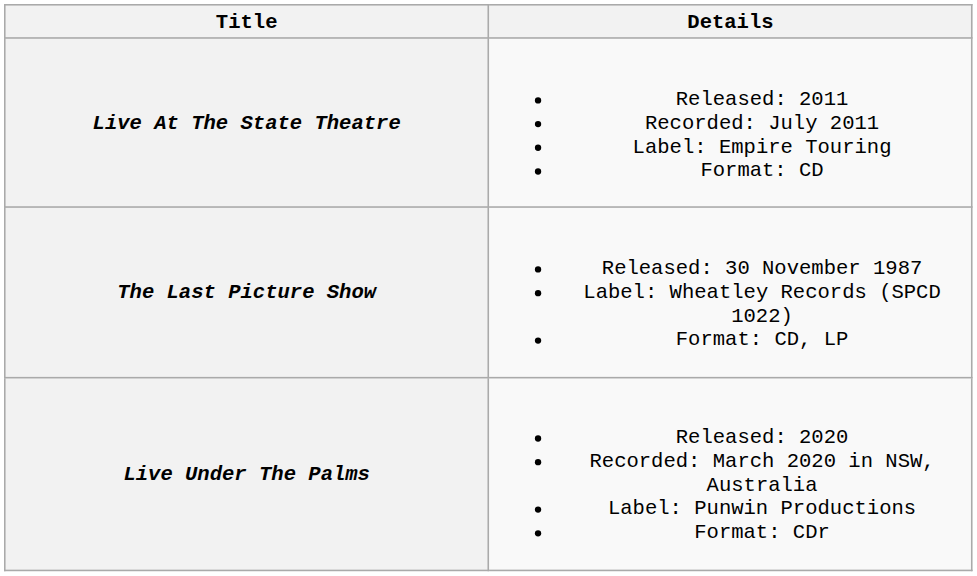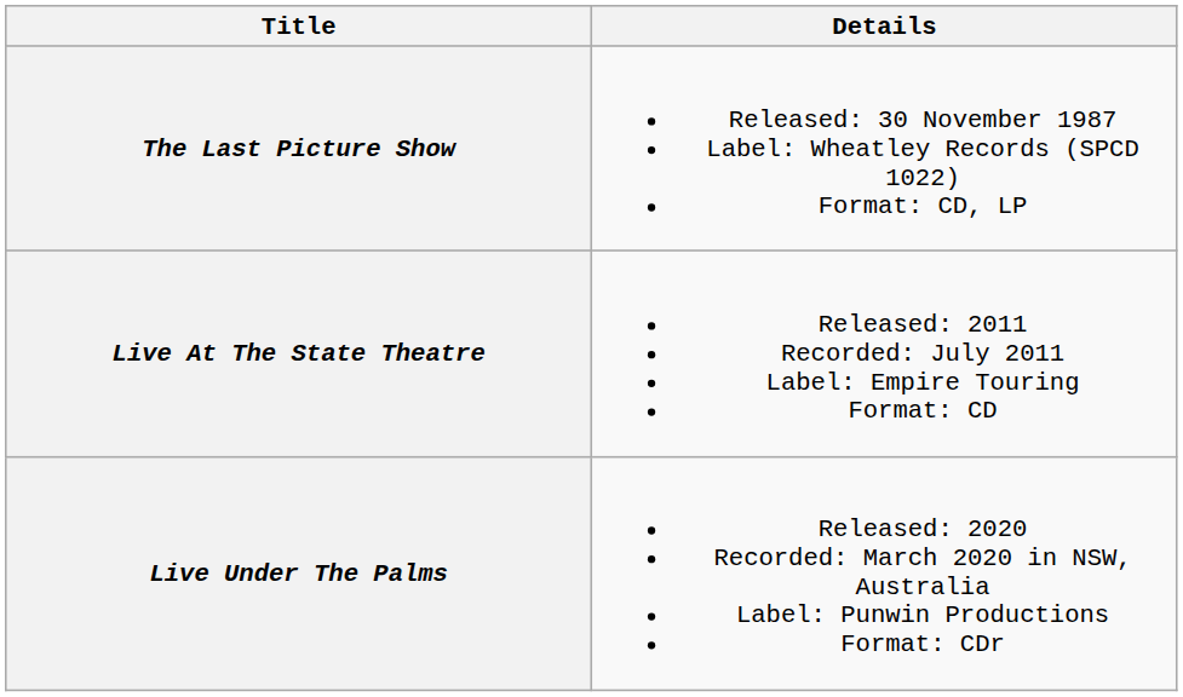 <table class="wikitable plainrowheaders" style="text-align:center;" border="1">
 <tr>
 <th rowspan="1" width="300">Title</th>
 <th rowspan="1" width="300">Details</th>
 </tr>
 <tr>
+<th scope="row"><em>The Last Picture Show</em></th>
+<td><br><ul><li>Released: 30 November 1987</li><li>Label: Wheatley Records (SPCD 1022)</li><li>Format: CD, LP</li></ul></td>
+</tr>
+<tr>
 <th scope="row"><em>Live At The State Theatre</em></th>
 <td><br><ul><li>Released: 2011</li><li>Recorded: July 2011</li><li>Label: Empire Touring</li><li>Format: CD</li></ul></td>
-</tr>
-<tr>
-<th scope="row"><em>The Last Picture Show</em></th>
-<td><br><ul><li>Released: 30 November 1987</li><li>Label: Wheatley Records (SPCD 1022)</li><li>Format: CD, LP</li></ul></td>
 </tr>
 <tr>
 <th scope="row"><em>Live Under The Palms</em></th>
 <td><br><ul><li>Released: 2020</li><li>Recorded: March 2020 in NSW, Australia</li><li>Label: Punwin Productions</li><li>Format: CDr</li></ul></td>
 </tr>
 </table>
